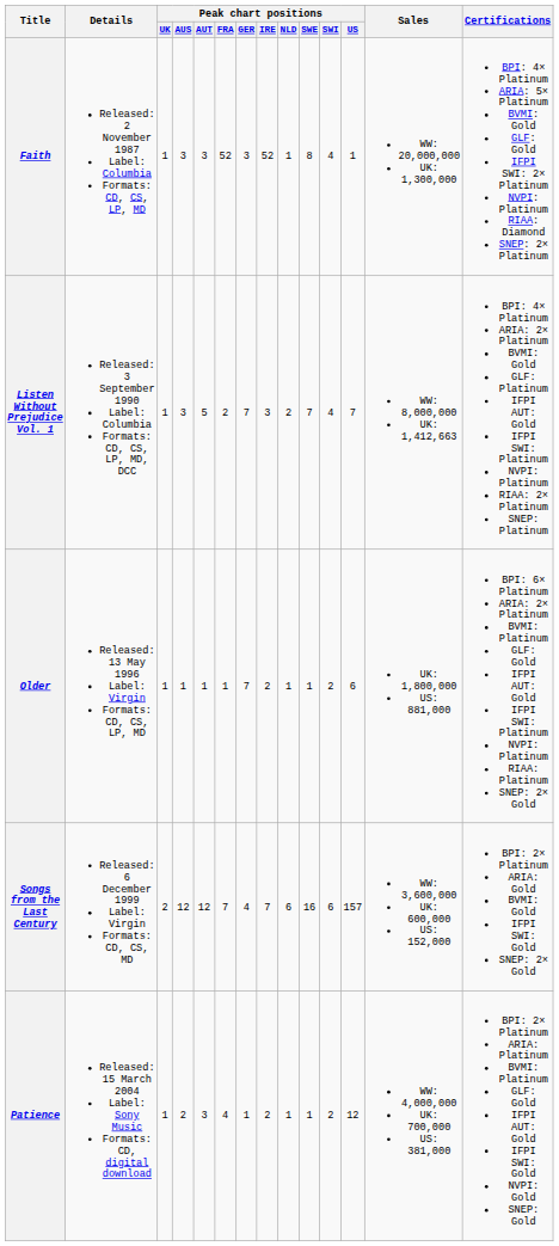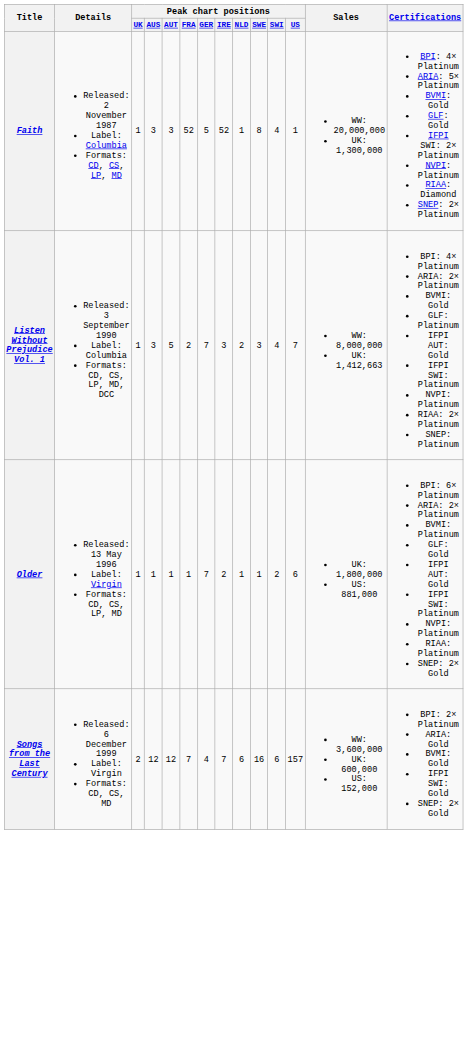 <table class="wikitable plainrowheaders" style="text-align:center;">
 <tr>
 <th scope="col" rowspan="2" style="width:14em;">Title</th>
 <th scope="col" rowspan="2" style="width:17em;">Details</th>
 <th scope="col" colspan="10">Peak chart positions</th>
 <th scope="col" rowspan="2" style="width:13em;">Sales</th>
 <th scope="col" rowspan="2" style="width:13em;"><a href='#'>Certifications</a></th>
 </tr>
 <tr>
 <th scope="col" style="width:2.5em;font-size:90%;"><a href='#'>UK</a><br></th>
 <th scope="col" style="width:2.5em;font-size:90%;"><a href='#'>AUS</a><br></th>
 <th scope="col" style="width:2.5em;font-size:90%;"><a href='#'>AUT</a><br></th>
 <th scope="col" style="width:2.5em;font-size:90%;"><a href='#'>FRA</a><br></th>
 <th scope="col" style="width:2.5em;font-size:90%;"><a href='#'>GER</a><br></th>
 <th scope="col" style="width:2.5em;font-size:90%;"><a href='#'>IRE</a><br></th>
 <th scope="col" style="width:2.5em;font-size:90%;"><a href='#'>NLD</a><br></th>
 <th scope="col" style="width:2.5em;font-size:90%;"><a href='#'>SWE</a><br></th>
 <th scope="col" style="width:2.5em;font-size:90%;"><a href='#'>SWI</a><br></th>
 <th scope="col" style="width:2.5em;font-size:90%;"><a href='#'>US</a><br></th>
 </tr>
 <tr>
 <th scope="row"><em><a href='#'>Faith</a></em></th>
 <td><br><ul><li>Released: 2 November 1987</li><li>Label: <a href='#'>Columbia</a> </li><li>Formats: <a href='#'>CD</a>, <a href='#'>CS</a>, <a href='#'>LP</a>, <a href='#'>MD</a></li></ul></td>
 <td>1</td>
 <td>3</td>
 <td>3</td>
 <td>52</td>
-<td>3</td>
+<td>5</td>
 <td>52</td>
 <td>1</td>
 <td>8</td>
 <td>4</td>
 <td>1</td>
 <td><br><ul><li>WW: 20,000,000</li><li>UK: 1,300,000</li></ul></td>
 <td><br><ul><li><a href='#'>BPI</a>: 4× Platinum</li><li><a href='#'>ARIA</a>: 5× Platinum</li><li><a href='#'>BVMI</a>: Gold</li><li><a href='#'>GLF</a>: Gold</li><li><a href='#'>IFPI</a> SWI: 2× Platinum</li><li><a href='#'>NVPI</a>: Platinum</li><li><a href='#'>RIAA</a>: Diamond</li><li><a href='#'>SNEP</a>: 2× Platinum</li></ul></td>
 </tr>
 <tr>
 <th scope="row"><em><a href='#'>Listen Without Prejudice<br>Vol. 1</a></em></th>
 <td><br><ul><li>Released: 3 September 1990</li><li>Label: Columbia </li><li>Formats: CD, CS, LP, MD, DCC</li></ul></td>
 <td>1</td>
 <td>3</td>
 <td>5</td>
 <td>2</td>
 <td>7</td>
 <td>3</td>
 <td>2</td>
-<td>7</td>
+<td>3</td>
 <td>4</td>
 <td>7</td>
 <td><br><ul><li>WW: 8,000,000</li><li>UK: 1,412,663</li></ul></td>
 <td><br><ul><li>BPI: 4× Platinum</li><li>ARIA: 2× Platinum</li><li>BVMI: Gold</li><li>GLF: Platinum</li><li>IFPI AUT: Gold</li><li>IFPI SWI: Platinum</li><li>NVPI: Platinum</li><li>RIAA: 2× Platinum</li><li>SNEP: Platinum</li></ul></td>
 </tr>
 <tr>
 <th scope="row"><em><a href='#'>Older</a></em></th>
 <td><br><ul><li>Released: 13 May 1996</li><li>Label: <a href='#'>Virgin</a> </li><li>Formats: CD, CS, LP, MD</li></ul></td>
 <td>1</td>
 <td>1</td>
 <td>1</td>
 <td>1</td>
 <td>7</td>
 <td>2</td>
 <td>1</td>
 <td>1</td>
 <td>2</td>
 <td>6</td>
 <td><br><ul><li>UK: 1,800,000</li><li>US: 881,000</li></ul></td>
 <td><br><ul><li>BPI: 6× Platinum</li><li>ARIA: 2× Platinum</li><li>BVMI: Platinum</li><li>GLF: Gold</li><li>IFPI AUT: Gold</li><li>IFPI SWI: Platinum</li><li>NVPI: Platinum</li><li>RIAA: Platinum</li><li>SNEP: 2× Gold</li></ul></td>
 </tr>
 <tr>
 <th scope="row"><em><a href='#'>Songs from the Last<br>Century</a></em></th>
 <td><br><ul><li>Released: 6 December 1999</li><li>Label: Virgin </li><li>Formats: CD, CS, MD</li></ul></td>
 <td>2</td>
 <td>12</td>
 <td>12</td>
 <td>7</td>
 <td>4</td>
 <td>7</td>
 <td>6</td>
 <td>16</td>
 <td>6</td>
 <td>157</td>
 <td><br><ul><li>WW: 3,600,000</li><li>UK: 600,000</li><li>US: 152,000</li></ul></td>
 <td><br><ul><li>BPI: 2× Platinum</li><li>ARIA: Gold</li><li>BVMI: Gold</li><li>IFPI SWI: Gold</li><li>SNEP: 2× Gold</li></ul></td>
 </tr>
-<tr>
-<th scope="row"><em><a href='#'>Patience</a></em></th>
-<td><br><ul><li>Released: 15 March 2004</li><li>Label: <a href='#'>Sony Music</a> </li><li>Formats: CD, <a href='#'>digital download</a></li></ul></td>
-<td>1</td>
-<td>2</td>
-<td>3</td>
-<td>4</td>
-<td>1</td>
-<td>2</td>
-<td>1</td>
-<td>1</td>
-<td>2</td>
-<td>12</td>
-<td><br><ul><li>WW: 4,000,000</li><li>UK: 700,000</li><li>US: 381,000</li></ul></td>
-<td><br><ul><li>BPI: 2× Platinum</li><li>ARIA: Platinum</li><li>BVMI: Platinum</li><li>GLF: Gold</li><li>IFPI AUT: Gold</li><li>IFPI SWI: Gold</li><li>NVPI: Gold</li><li>SNEP: Gold</li></ul></td>
-</tr>
 </table>
